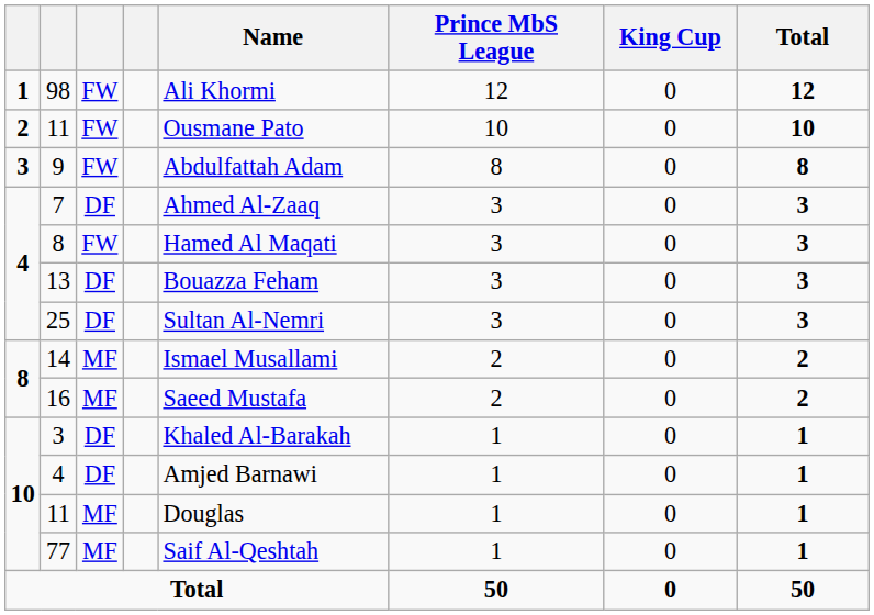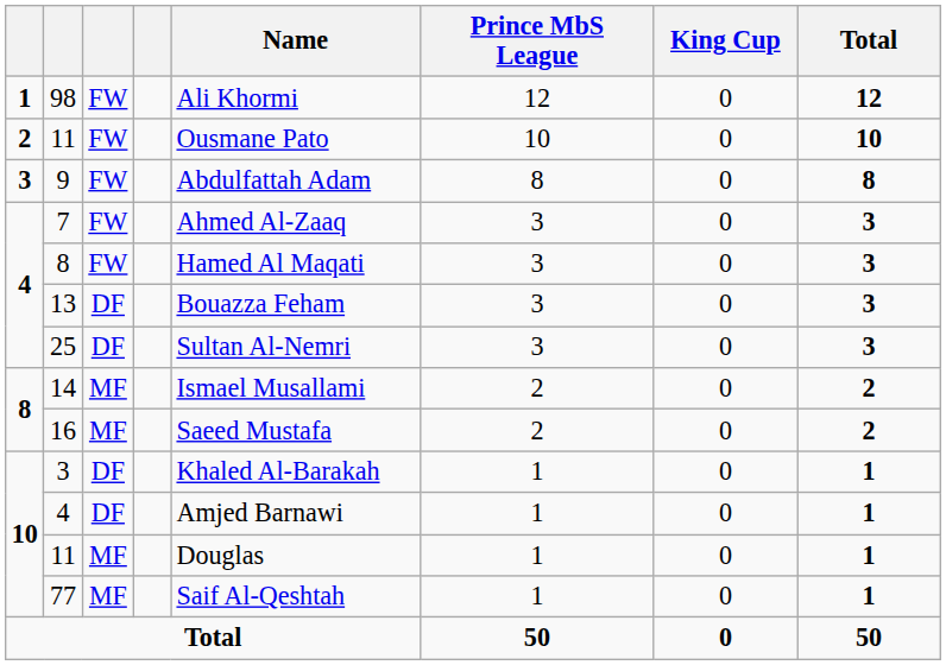 <table class="wikitable" style="text-align:center">
 <tr>
 <th width=15></th>
 <th width=15></th>
 <th width=15></th>
 <th width=15></th>
 <th width=145>Name</th>
 <th width=135><a href='#'>Prince MbS League</a></th>
 <th width=80><a href='#'>King Cup</a></th>
 <th width=80>Total</th>
 </tr>
 <tr>
 <td><strong>1</strong></td>
 <td>98</td>
 <td><a href='#'>FW</a></td>
 <td></td>
 <td align=left><a href='#'>Ali Khormi</a></td>
 <td>12</td>
 <td>0</td>
 <td><strong>12</strong></td>
 </tr>
 <tr>
 <td><strong>2</strong></td>
 <td>11</td>
 <td><a href='#'>FW</a></td>
 <td></td>
 <td align=left><a href='#'>Ousmane Pato</a></td>
 <td>10</td>
 <td>0</td>
 <td><strong>10</strong></td>
 </tr>
 <tr>
 <td><strong>3</strong></td>
 <td>9</td>
 <td><a href='#'>FW</a></td>
 <td></td>
 <td align=left><a href='#'>Abdulfattah Adam</a></td>
 <td>8</td>
 <td>0</td>
 <td><strong>8</strong></td>
 </tr>
 <tr>
 <td rowspan=4><strong>4</strong></td>
 <td>7</td>
-<td><a href='#'>DF</a></td>
+<td><a href='#'>FW</a></td>
 <td></td>
 <td align=left><a href='#'>Ahmed Al-Zaaq</a></td>
 <td>3</td>
 <td>0</td>
 <td><strong>3</strong></td>
 </tr>
 <tr>
 <td>8</td>
 <td><a href='#'>FW</a></td>
 <td></td>
 <td align=left><a href='#'>Hamed Al Maqati</a></td>
 <td>3</td>
 <td>0</td>
 <td><strong>3</strong></td>
 </tr>
 <tr>
 <td>13</td>
 <td><a href='#'>DF</a></td>
 <td></td>
 <td align=left><a href='#'>Bouazza Feham</a></td>
 <td>3</td>
 <td>0</td>
 <td><strong>3</strong></td>
 </tr>
 <tr>
 <td>25</td>
 <td><a href='#'>DF</a></td>
 <td></td>
 <td align=left><a href='#'>Sultan Al-Nemri</a></td>
 <td>3</td>
 <td>0</td>
 <td><strong>3</strong></td>
 </tr>
 <tr>
 <td rowspan=2><strong>8</strong></td>
 <td>14</td>
 <td><a href='#'>MF</a></td>
 <td></td>
 <td align=left><a href='#'>Ismael Musallami</a></td>
 <td>2</td>
 <td>0</td>
 <td><strong>2</strong></td>
 </tr>
 <tr>
 <td>16</td>
 <td><a href='#'>MF</a></td>
 <td></td>
 <td align=left><a href='#'>Saeed Mustafa</a></td>
 <td>2</td>
 <td>0</td>
 <td><strong>2</strong></td>
 </tr>
 <tr>
 <td rowspan=4><strong>10</strong></td>
 <td>3</td>
 <td><a href='#'>DF</a></td>
 <td></td>
 <td align=left><a href='#'>Khaled Al-Barakah</a></td>
 <td>1</td>
 <td>0</td>
 <td><strong>1</strong></td>
 </tr>
 <tr>
 <td>4</td>
 <td><a href='#'>DF</a></td>
 <td></td>
 <td align=left>Amjed Barnawi</td>
 <td>1</td>
 <td>0</td>
 <td><strong>1</strong></td>
 </tr>
 <tr>
 <td>11</td>
 <td><a href='#'>MF</a></td>
 <td></td>
 <td align=left>Douglas</td>
 <td>1</td>
 <td>0</td>
 <td><strong>1</strong></td>
 </tr>
 <tr>
 <td>77</td>
 <td><a href='#'>MF</a></td>
 <td></td>
 <td align=left><a href='#'>Saif Al-Qeshtah</a></td>
 <td>1</td>
 <td>0</td>
 <td><strong>1</strong></td>
 </tr>
 <tr>
 <td colspan=5><strong>Total</strong></td>
 <td><strong>50</strong></td>
 <td><strong>0</strong></td>
 <td><strong>50</strong></td>
 </tr>
 </table>
